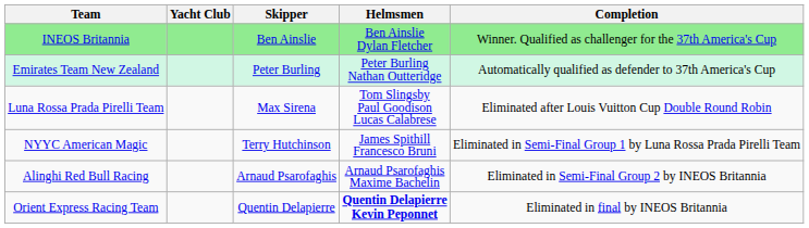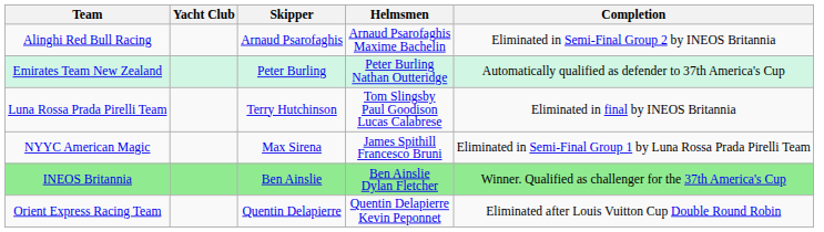 <table class="wikitable" style="font-size:10pt;line-height:1.0;text-align: center;">
 <tr>
 <th>Team</th>
 <th>Yacht Club</th>
 <th>Skipper</th>
 <th>Helmsmen</th>
 <th>Completion</th>
 </tr>
 <tr>
-<td bgcolor="#90EB90"> <a href='#'>INEOS Britannia</a></td>
-<td bgcolor="#90EB90"></td>
-<td bgcolor="#90EB90"> <a href='#'>Ben Ainslie</a></td>
-<td bgcolor="#90EB90"> <a href='#'>Ben Ainslie</a> <br>  <a href='#'>Dylan Fletcher</a></td>
-<td bgcolor="#90EB90">Winner. Qualified as challenger for the <a href='#'>37th America's Cup</a></td>
+<td> <a href='#'>Alinghi Red Bull Racing</a></td>
+<td></td>
+<td> <a href='#'>Arnaud Psarofaghis</a></td>
+<td> <a href='#'>Arnaud Psarofaghis</a> <br>  <a href='#'>Maxime Bachelin</a></td>
+<td>Eliminated in <a href='#'>Semi-Final Group 2</a> by INEOS Britannia</td>
 </tr>
 <tr>
 <td bgcolor="#D1F7E4"> <a href='#'>Emirates Team New Zealand</a></td>
 <td bgcolor="#D1F7E4"></td>
 <td bgcolor="#D1F7E4"> <a href='#'>Peter Burling</a></td>
 <td bgcolor="#D1F7E4"> <a href='#'>Peter Burling</a> <br>  <a href='#'>Nathan Outteridge</a></td>
 <td bgcolor="#D1F7E4">Automatically qualified as defender to 37th America's Cup</td>
 </tr>
 <tr>
 <td> <a href='#'>Luna Rossa Prada Pirelli Team</a></td>
 <td></td>
-<td> <a href='#'>Max Sirena</a></td>
+<td> <a href='#'>Terry Hutchinson</a></td>
 <td> <a href='#'>Tom Slingsby</a> <br>  <a href='#'>Paul Goodison</a> <br>  <a href='#'>Lucas Calabrese</a></td>
-<td>Eliminated after Louis Vuitton Cup <a href='#'>Double Round Robin</a></td>
+<td>Eliminated in <a href='#'>final</a> by INEOS Britannia</td>
 </tr>
 <tr>
 <td> <a href='#'>NYYC American Magic</a></td>
 <td></td>
-<td> <a href='#'>Terry Hutchinson</a></td>
+<td> <a href='#'>Max Sirena</a></td>
 <td> <a href='#'>James Spithill</a> <br>  <a href='#'>Francesco Bruni</a></td>
 <td>Eliminated in <a href='#'>Semi-Final Group 1</a> by Luna Rossa Prada Pirelli Team</td>
 </tr>
 <tr>
-<td> <a href='#'>Alinghi Red Bull Racing</a></td>
-<td></td>
-<td> <a href='#'>Arnaud Psarofaghis</a></td>
-<td> <a href='#'>Arnaud Psarofaghis</a> <br>  <a href='#'>Maxime Bachelin</a></td>
-<td>Eliminated in <a href='#'>Semi-Final Group 2</a> by INEOS Britannia</td>
+<td bgcolor="#90EB90"> <a href='#'>INEOS Britannia</a></td>
+<td bgcolor="#90EB90"></td>
+<td bgcolor="#90EB90"> <a href='#'>Ben Ainslie</a></td>
+<td bgcolor="#90EB90"> <a href='#'>Ben Ainslie</a> <br>  <a href='#'>Dylan Fletcher</a></td>
+<td bgcolor="#90EB90">Winner. Qualified as challenger for the <a href='#'>37th America's Cup</a></td>
 </tr>
 <tr>
 <td> <a href='#'>Orient Express Racing Team</a></td>
 <td></td>
 <td> <a href='#'>Quentin Delapierre</a></td>
-<td><strong> <a href='#'>Quentin Delapierre</a> <br>  <a href='#'>Kevin Peponnet</a></strong></td>
-<td>Eliminated in <a href='#'>final</a> by INEOS Britannia</td>
+<td> <a href='#'>Quentin Delapierre</a> <br>  <a href='#'>Kevin Peponnet</a></td>
+<td>Eliminated after Louis Vuitton Cup <a href='#'>Double Round Robin</a></td>
 </tr>
 </table>
